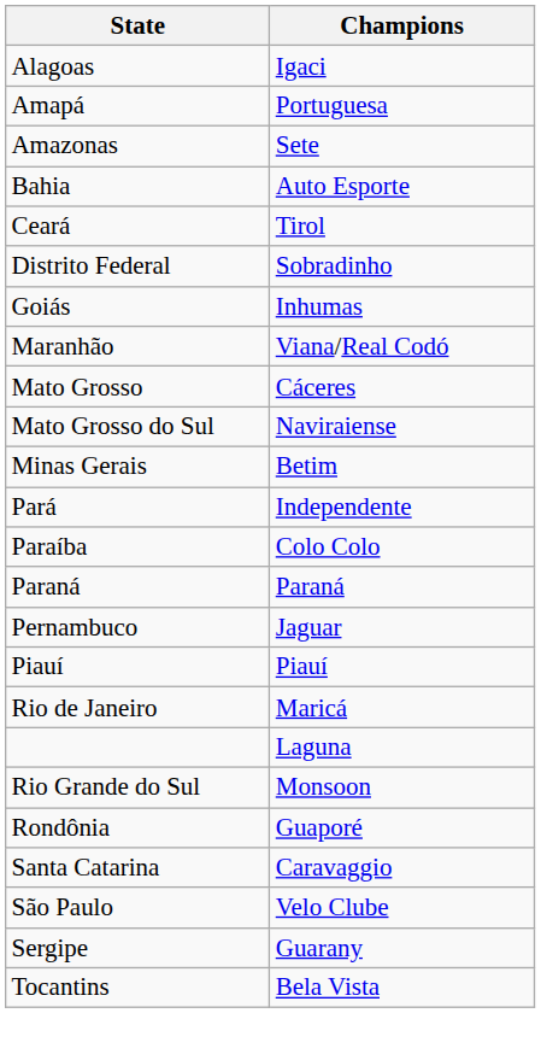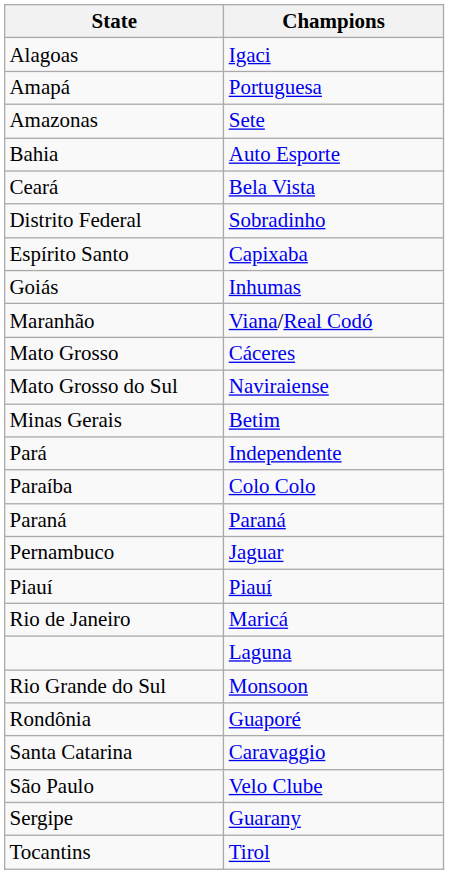 <table class="wikitable">
 <tr>
 <th width=160px>State</th>
 <th width=160px>Champions</th>
 </tr>
 <tr>
 <td> Alagoas</td>
 <td><a href='#'>Igaci</a></td>
 </tr>
 <tr>
 <td> Amapá</td>
 <td><a href='#'>Portuguesa</a></td>
 </tr>
 <tr>
 <td> Amazonas</td>
 <td><a href='#'>Sete</a></td>
 </tr>
 <tr>
 <td> Bahia</td>
 <td><a href='#'>Auto Esporte</a></td>
 </tr>
 <tr>
 <td> Ceará</td>
-<td><a href='#'>Tirol</a></td>
+<td><a href='#'>Bela Vista</a></td>
 </tr>
 <tr>
 <td> Distrito Federal</td>
 <td><a href='#'>Sobradinho</a></td>
+</tr>
+<tr>
+<td> Espírito Santo</td>
+<td><a href='#'>Capixaba</a></td>
 </tr>
 <tr>
 <td> Goiás</td>
 <td><a href='#'>Inhumas</a></td>
 </tr>
 <tr>
 <td> Maranhão</td>
 <td><a href='#'>Viana</a>/<a href='#'>Real Codó</a></td>
 </tr>
 <tr>
 <td> Mato Grosso</td>
 <td><a href='#'>Cáceres</a></td>
 </tr>
 <tr>
 <td> Mato Grosso do Sul</td>
 <td><a href='#'>Naviraiense</a></td>
 </tr>
 <tr>
 <td> Minas Gerais</td>
 <td><a href='#'>Betim</a></td>
 </tr>
 <tr>
 <td> Pará</td>
 <td><a href='#'>Independente</a></td>
 </tr>
 <tr>
 <td> Paraíba</td>
 <td><a href='#'>Colo Colo</a></td>
 </tr>
 <tr>
 <td> Paraná</td>
 <td><a href='#'>Paraná</a></td>
 </tr>
 <tr>
 <td> Pernambuco</td>
 <td><a href='#'>Jaguar</a></td>
 </tr>
 <tr>
 <td> Piauí</td>
 <td><a href='#'>Piauí</a></td>
 </tr>
 <tr>
 <td> Rio de Janeiro</td>
 <td><a href='#'>Maricá</a></td>
 </tr>
 <tr>
 <td></td>
 <td><a href='#'>Laguna</a></td>
 </tr>
 <tr>
 <td> Rio Grande do Sul</td>
 <td><a href='#'>Monsoon</a></td>
 </tr>
 <tr>
 <td> Rondônia</td>
 <td><a href='#'>Guaporé</a></td>
 </tr>
 <tr>
 <td> Santa Catarina</td>
 <td><a href='#'>Caravaggio</a></td>
 </tr>
 <tr>
 <td> São Paulo</td>
 <td><a href='#'>Velo Clube</a></td>
 </tr>
 <tr>
 <td> Sergipe</td>
 <td><a href='#'>Guarany</a></td>
 </tr>
 <tr>
 <td> Tocantins</td>
-<td><a href='#'>Bela Vista</a></td>
+<td><a href='#'>Tirol</a></td>
 </tr>
 </table>
